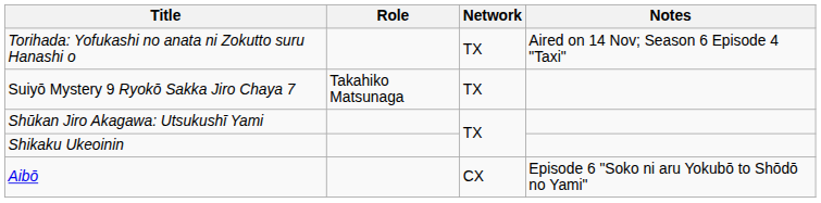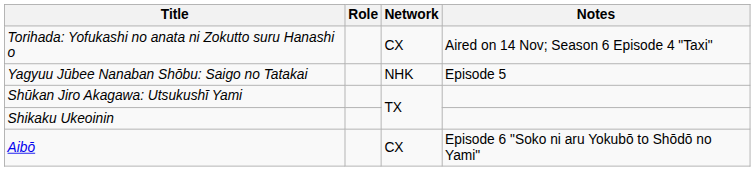 <table class="wikitable">
 <tr>
 <th>Title</th>
 <th>Role</th>
 <th>Network</th>
 <th>Notes</th>
 </tr>
 <tr>
 <td><em>Torihada: Yofukashi no anata ni Zokutto suru Hanashi o</em></td>
 <td></td>
-<td>TX</td>
+<td>CX</td>
 <td>Aired on 14 Nov; Season 6 Episode 4 "Taxi"</td>
 </tr>
 <tr>
-<td>Suiyō Mystery 9 <em>Ryokō Sakka Jiro Chaya 7</em></td>
-<td>Takahiko Matsunaga</td>
-<td>TX</td>
+<td><em>Yagyuu Jūbee Nanaban Shōbu: Saigo no Tatakai</em></td>
 <td></td>
+<td>NHK</td>
+<td>Episode 5</td>
 </tr>
 <tr>
 <td><em>Shūkan Jiro Akagawa: Utsukushī Yami</em></td>
 <td></td>
 <td rowspan="2">TX</td>
 <td></td>
 </tr>
 <tr>
 <td><em>Shikaku Ukeoinin</em></td>
 <td></td>
 <td></td>
 </tr>
 <tr>
 <td><em><a href='#'>Aibō</a></em></td>
 <td></td>
 <td>CX</td>
 <td>Episode 6 "Soko ni aru Yokubō to Shōdō no Yami"</td>
 </tr>
 </table>
